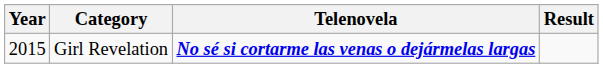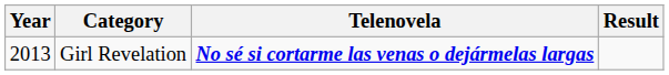 <table class="wikitable">
 <tr>
 <th>Year</th>
 <th>Category</th>
 <th>Telenovela</th>
 <th>Result</th>
 </tr>
 <tr>
-<td>2015</td>
+<td>2013</td>
 <td>Girl Revelation</td>
 <td><strong><em><a href='#'>No sé si cortarme las venas o dejármelas largas</a></em></strong></td>
 <td></td>
 </tr>
 </table>
